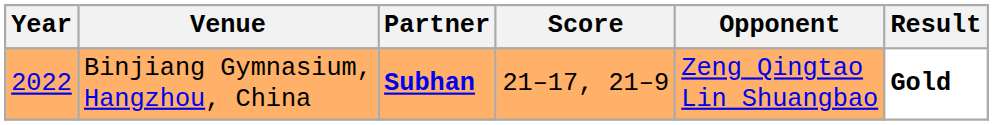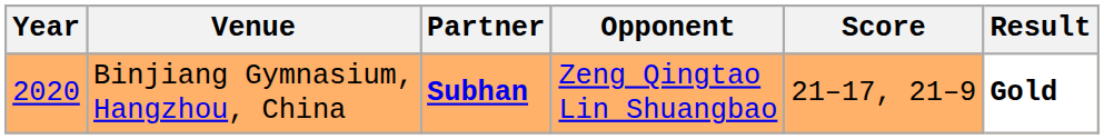 <table class="sortable wikitable" style="font-size: 90%;">
 <tr>
 <th>Year</th>
 <th>Venue</th>
 <th>Partner</th>
+<th>Opponent</th>
 <th>Score</th>
-<th>Opponent</th>
 <th>Result</th>
 </tr>
 <tr style="background:#FFB069">
-<td align="center"><a href='#'>2022</a></td>
+<td align="center"><a href='#'>2020</a></td>
 <td align="left">Binjiang Gymnasium,<br><a href='#'>Hangzhou</a>, China</td>
 <td align="left"><strong> <a href='#'>Subhan</a></strong></td>
+<td align="left"> <a href='#'>Zeng Qingtao</a><br> <a href='#'>Lin Shuangbao</a></td>
 <td align="left">21–17, 21–9</td>
-<td align="left"> <a href='#'>Zeng Qingtao</a><br> <a href='#'>Lin Shuangbao</a></td>
 <td style="text-align:left; background:white"> <strong>Gold</strong></td>
 </tr>
 </table>
